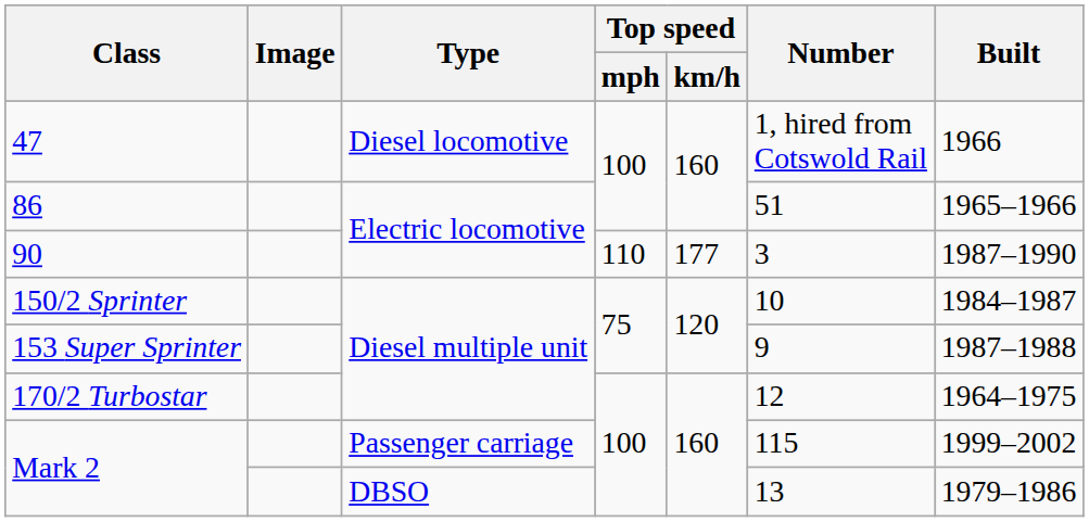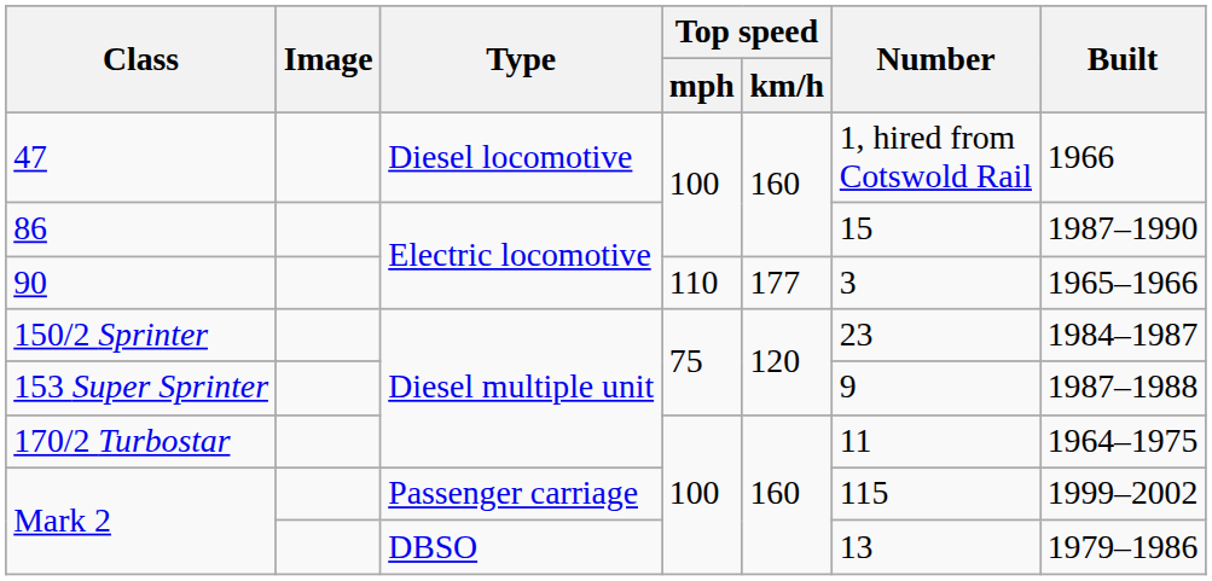 <table class="wikitable">
 <tr>
 <th rowspan="2">Class</th>
 <th rowspan="2">Image</th>
 <th rowspan="2">Type</th>
 <th colspan="2">Top speed</th>
 <th rowspan="2">Number</th>
 <th rowspan="2">Built</th>
 </tr>
 <tr>
 <th>mph</th>
 <th>km/h</th>
 </tr>
 <tr>
 <td><a href='#'>47</a></td>
 <td></td>
 <td><a href='#'>Diesel locomotive</a></td>
 <td rowspan="2">100</td>
 <td rowspan="2">160</td>
 <td>1, hired from<br><a href='#'>Cotswold Rail</a></td>
 <td>1966</td>
 </tr>
 <tr>
 <td><a href='#'>86</a></td>
 <td></td>
 <td rowspan="2"><a href='#'>Electric locomotive</a></td>
-<td>51</td>
-<td>1965–1966</td>
+<td>15</td>
+<td>1987–1990</td>
 </tr>
 <tr>
 <td><a href='#'>90</a></td>
 <td></td>
 <td>110</td>
 <td>177</td>
 <td>3</td>
-<td>1987–1990</td>
+<td>1965–1966</td>
 </tr>
 <tr>
 <td><a href='#'>150/2 <em>Sprinter</em></a></td>
 <td></td>
 <td rowspan="3"><a href='#'>Diesel multiple unit</a></td>
 <td rowspan="2">75</td>
 <td rowspan="2">120</td>
-<td>10</td>
+<td>23</td>
 <td>1984–1987</td>
 </tr>
 <tr>
 <td><a href='#'>153 <em>Super Sprinter</em></a></td>
 <td></td>
 <td>9</td>
 <td>1987–1988</td>
 </tr>
 <tr>
 <td><a href='#'>170/2 <em>Turbostar</em></a></td>
 <td></td>
 <td rowspan="3">100</td>
 <td rowspan="3">160</td>
-<td>12</td>
+<td>11</td>
 <td>1964–1975</td>
 </tr>
 <tr>
 <td rowspan="2"><a href='#'>Mark 2</a></td>
 <td></td>
 <td><a href='#'>Passenger carriage</a></td>
 <td>115</td>
 <td>1999–2002</td>
 </tr>
 <tr>
 <td></td>
 <td><a href='#'>DBSO</a></td>
 <td>13</td>
 <td>1979–1986</td>
 </tr>
 </table>
